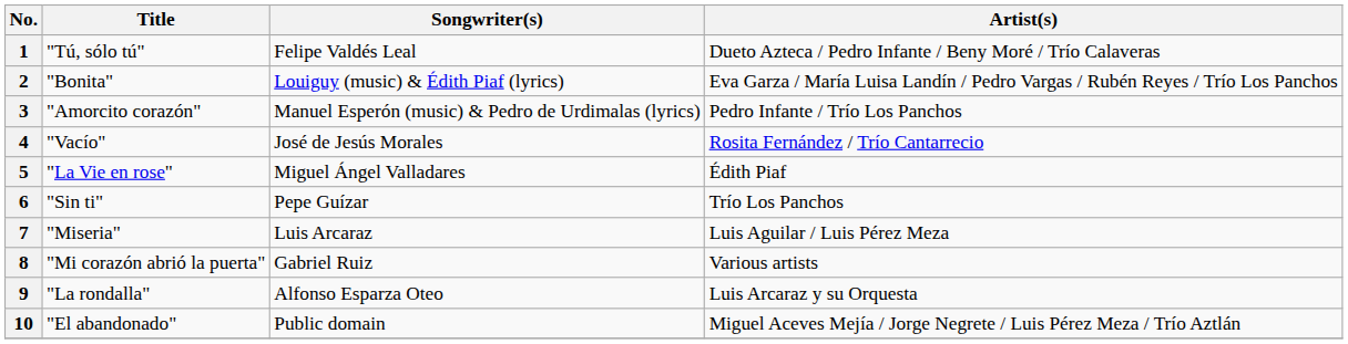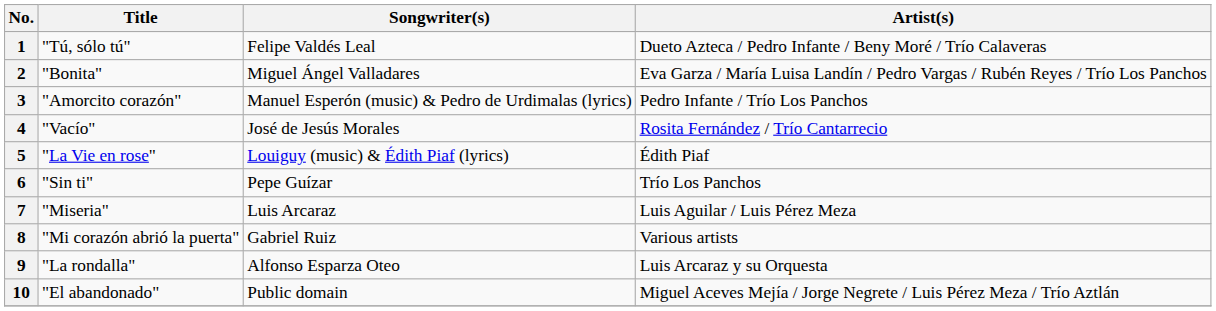 <table class="wikitable sortable" style="text-align: left">
 <tr>
 <th scope="col">No.</th>
 <th scope="col">Title</th>
 <th scope="col">Songwriter(s)</th>
 <th scope="col">Artist(s)</th>
 </tr>
 <tr>
 <th scope="row">1</th>
 <td>"Tú, sólo tú"</td>
 <td>Felipe Valdés Leal</td>
 <td>Dueto Azteca / Pedro Infante / Beny Moré / Trío Calaveras</td>
 </tr>
 <tr>
 <th scope="row">2</th>
 <td>"Bonita"</td>
-<td><a href='#'>Louiguy</a> (music) & <a href='#'>Édith Piaf</a> (lyrics)</td>
+<td>Miguel Ángel Valladares</td>
 <td>Eva Garza / María Luisa Landín / Pedro Vargas / Rubén Reyes / Trío Los Panchos</td>
 </tr>
 <tr>
 <th scope="row">3</th>
 <td>"Amorcito corazón"</td>
 <td>Manuel Esperón (music) & Pedro de Urdimalas (lyrics)</td>
 <td>Pedro Infante / Trío Los Panchos</td>
 </tr>
 <tr>
 <th scope="row">4</th>
 <td>"Vacío"</td>
 <td>José de Jesús Morales</td>
 <td><a href='#'>Rosita Fernández</a> / <a href='#'>Trío Cantarrecio</a></td>
 </tr>
 <tr>
 <th scope="row">5</th>
 <td>"<a href='#'>La Vie en rose</a>"</td>
-<td>Miguel Ángel Valladares</td>
+<td><a href='#'>Louiguy</a> (music) & <a href='#'>Édith Piaf</a> (lyrics)</td>
 <td>Édith Piaf</td>
 </tr>
 <tr>
 <th scope="row">6</th>
 <td>"Sin ti"</td>
 <td>Pepe Guízar</td>
 <td>Trío Los Panchos</td>
 </tr>
 <tr>
 <th scope="row">7</th>
 <td>"Miseria"</td>
 <td>Luis Arcaraz</td>
 <td>Luis Aguilar / Luis Pérez Meza</td>
 </tr>
 <tr>
 <th scope="row">8</th>
 <td>"Mi corazón abrió la puerta"</td>
 <td>Gabriel Ruiz</td>
 <td>Various artists</td>
 </tr>
 <tr>
 <th scope="row">9</th>
 <td>"La rondalla"</td>
 <td>Alfonso Esparza Oteo</td>
 <td>Luis Arcaraz y su Orquesta</td>
 </tr>
 <tr>
 <th scope="row">10</th>
 <td>"El abandonado"</td>
 <td>Public domain</td>
 <td>Miguel Aceves Mejía / Jorge Negrete / Luis Pérez Meza / Trío Aztlán</td>
 </tr>
 <tr>
 </tr>
 </table>
